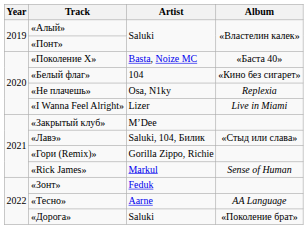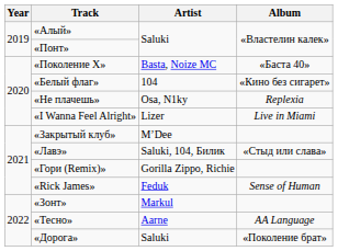 <table class="wikitable" style="text-align:center">
 <tr>
 <th>Year</th>
 <th>Track</th>
 <th>Artist</th>
 <th>Album</th>
 </tr>
 <tr>
 <td rowspan="2">2019</td>
 <td style="text-align:left">«Алый»</td>
 <td rowspan="2" style="text-align:left">Saluki</td>
 <td rowspan="2">«Властелин калек»</td>
 </tr>
 <tr>
 <td style="text-align:left">«Понт»</td>
 </tr>
 <tr>
 <td rowspan="4">2020</td>
 <td style="text-align:left">«Поколение Х»</td>
 <td style="text-align:left"><a href='#'>Basta</a>, <a href='#'>Noize MC</a></td>
 <td>«Баста 40»</td>
 </tr>
 <tr>
 <td style="text-align:left">«Белый флаг»</td>
 <td style="text-align:left">104</td>
 <td>«Кино без сигарет»</td>
 </tr>
 <tr>
 <td style="text-align:left">«Не плачешь»</td>
 <td style="text-align:left">Osa, N1ky</td>
 <td><em>Replexia</em></td>
 </tr>
 <tr>
 <td style="text-align:left">«I Wanna Feel Alright»</td>
 <td style="text-align:left">Lizer</td>
 <td><em>Live in Miami</em></td>
 </tr>
 <tr>
 <td rowspan="4">2021</td>
 <td style="text-align:left">«Закрытый клуб»</td>
 <td style="text-align:left">M’Dee</td>
 <td></td>
 </tr>
 <tr>
 <td style="text-align:left">«Лавэ»</td>
 <td style="text-align:left">Saluki, 104, Билик</td>
 <td>«Стыд или слава»</td>
 </tr>
 <tr>
 <td style="text-align:left">«Гори (Remix)»</td>
 <td style="text-align:left">Gorilla Zippo, Richie</td>
 <td></td>
 </tr>
 <tr>
 <td style="text-align:left">«Rick James»</td>
-<td style="text-align:left"><a href='#'>Markul</a></td>
+<td style="text-align:left"><a href='#'>Feduk</a></td>
 <td><em>Sense of Human</em></td>
 </tr>
 <tr>
 <td rowspan="3">2022</td>
 <td style="text-align:left">«Зонт»</td>
-<td style="text-align:left"><a href='#'>Feduk</a></td>
+<td style="text-align:left"><a href='#'>Markul</a></td>
 <td></td>
 </tr>
 <tr>
 <td style="text-align:left">«Тесно»</td>
 <td style="text-align:left"><a href='#'>Aarne</a></td>
 <td><em>AA Language</em></td>
 </tr>
 <tr>
 <td style="text-align:left">«Дорога»</td>
 <td style="text-align:left">Saluki</td>
 <td>«Поколение брат»</td>
 </tr>
 </table>
